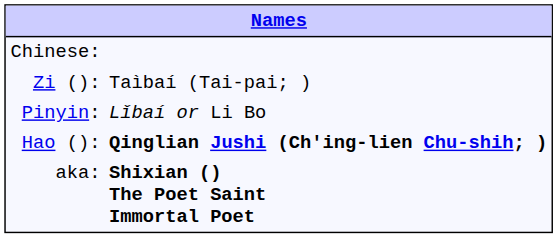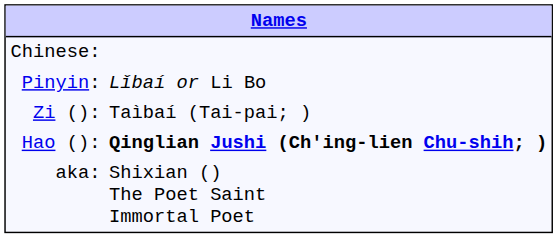 <table cellpadding=3px cellspacing=0px bgcolor=#f7f8ff style="float:right; border:1px solid; margin:5px">
 <tr>
 <th style="background:#ccf; border-bottom:1px solid" colspan=2><a href='#'>Names</a></th>
 </tr>
 <tr>
 <td align=right>Chinese:</td>
 <td></td>
 </tr>
 <tr>
+<td align=right><a href='#'>Pinyin</a>:</td>
+<td><em>Lǐbaí</em> <em>or</em> Li Bo</td>
+</tr>
+<tr>
 <td align=right><a href='#'>Zi</a> ():</td>
 <td>Taìbaí (Tai-pai; )</td>
-</tr>
-<tr>
-<td align=right><a href='#'>Pinyin</a>:</td>
-<td><em>Lǐbaí</em> <em>or</em> Li Bo</td>
 </tr>
 <tr>
 <td align=right><a href='#'>Hao</a> ():</td>
 <td><strong>Qinglian <a href='#'>Jushi</a> (Ch'ing-lien <a href='#'>Chu-shih</a>; )</strong></td>
 </tr>
 <tr>
 <td align=right valign=top>aka:</td>
-<td><strong>Shixian ()<br> The Poet Saint <br> Immortal Poet</strong></td>
+<td>Shixian ()<br> The Poet Saint <br> Immortal Poet</td>
 </tr>
 </table>
